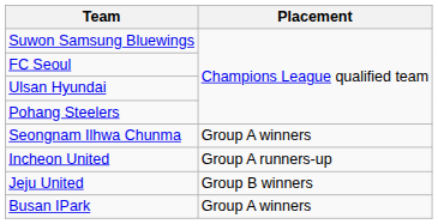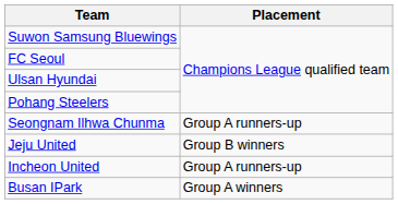 <table class="wikitable">
 <tr>
 <th>Team</th>
 <th>Placement</th>
 </tr>
 <tr>
 <td><a href='#'>Suwon Samsung Bluewings</a></td>
 <td rowspan="4"><a href='#'>Champions League</a> qualified team</td>
 </tr>
 <tr>
 <td><a href='#'>FC Seoul</a></td>
 </tr>
 <tr>
 <td><a href='#'>Ulsan Hyundai</a></td>
 </tr>
 <tr>
 <td><a href='#'>Pohang Steelers</a></td>
 </tr>
 <tr>
 <td><a href='#'>Seongnam Ilhwa Chunma</a></td>
-<td>Group A winners</td>
-</tr>
-<tr>
-<td><a href='#'>Incheon United</a></td>
 <td>Group A runners-up</td>
 </tr>
 <tr>
 <td><a href='#'>Jeju United</a></td>
 <td>Group B winners</td>
 </tr>
 <tr>
+<td><a href='#'>Incheon United</a></td>
+<td>Group A runners-up</td>
+</tr>
+<tr>
 <td><a href='#'>Busan IPark</a></td>
 <td>Group A winners</td>
 </tr>
 </table>
